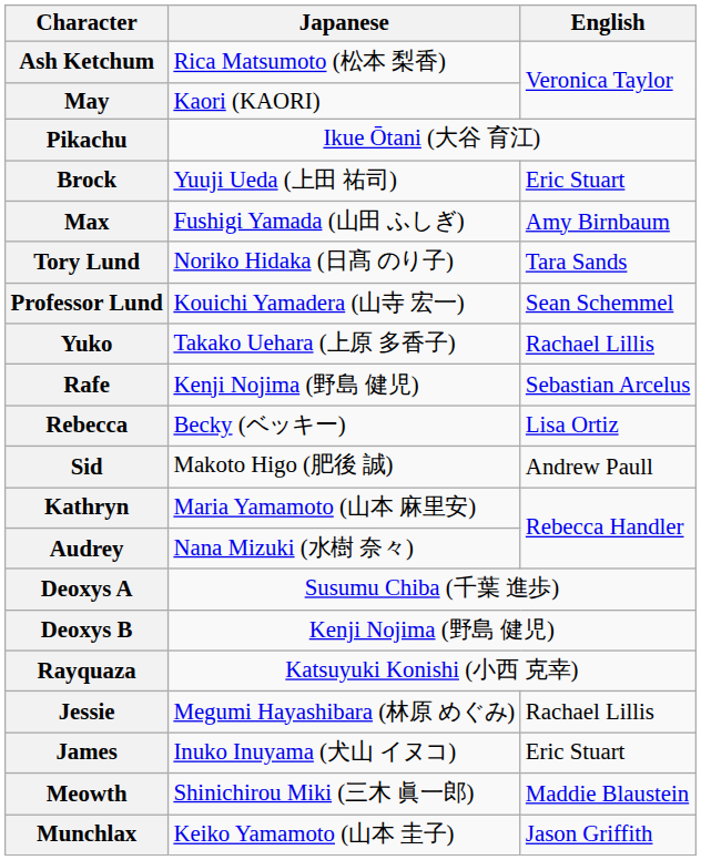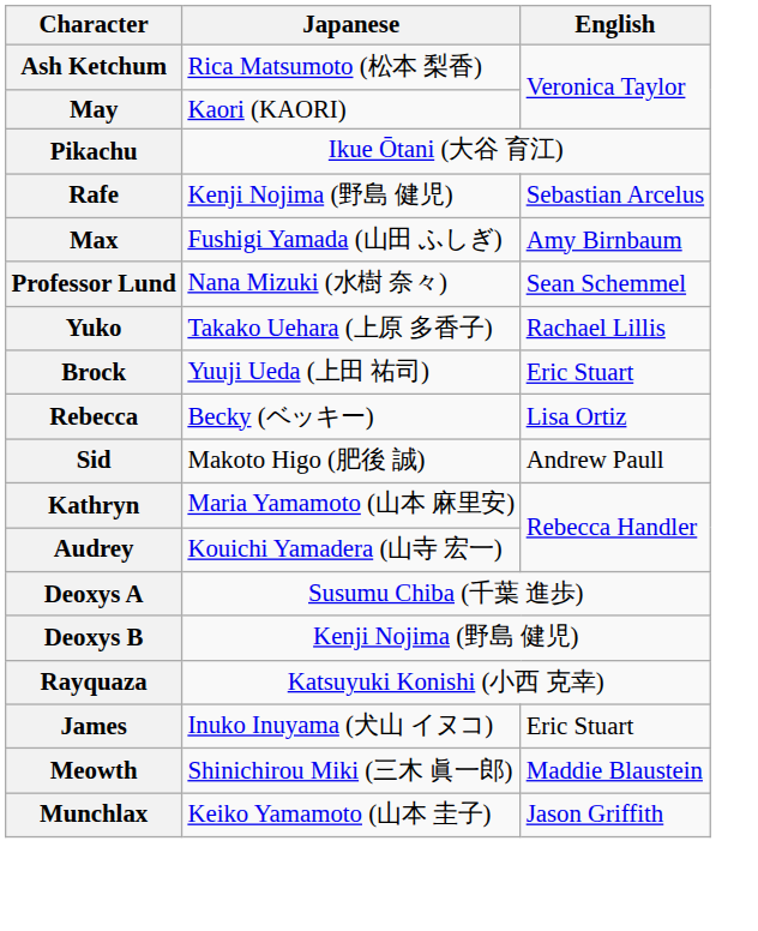 <table class="wikitable">
 <tr>
 <th>Character</th>
 <th>Japanese</th>
 <th>English</th>
 </tr>
 <tr>
 <th>Ash Ketchum</th>
 <td><a href='#'>Rica Matsumoto</a> (松本 梨香)</td>
 <td rowspan="2"><a href='#'>Veronica Taylor</a></td>
 </tr>
 <tr>
 <th>May</th>
 <td><a href='#'>Kaori</a> (KAORI)</td>
 </tr>
 <tr>
 <th>Pikachu</th>
 <td colspan="2" style="text-align: center"><a href='#'>Ikue Ōtani</a> (大谷 育江)</td>
 </tr>
 <tr>
-<th>Brock</th>
-<td><a href='#'>Yuuji Ueda</a> (上田 祐司)</td>
-<td><a href='#'>Eric Stuart</a></td>
+<th>Rafe</th>
+<td><a href='#'>Kenji Nojima</a> (野島 健児)</td>
+<td><a href='#'>Sebastian Arcelus</a></td>
 </tr>
 <tr>
 <th>Max</th>
 <td><a href='#'>Fushigi Yamada</a> (山田 ふしぎ)</td>
 <td><a href='#'>Amy Birnbaum</a></td>
 </tr>
 <tr>
-<th>Tory Lund</th>
-<td><a href='#'>Noriko Hidaka</a> (日髙 のり子)</td>
-<td><a href='#'>Tara Sands</a></td>
-</tr>
-<tr>
 <th>Professor Lund</th>
-<td><a href='#'>Kouichi Yamadera</a> (山寺 宏一)</td>
+<td><a href='#'>Nana Mizuki</a> (水樹 奈々)</td>
 <td><a href='#'>Sean Schemmel</a></td>
 </tr>
 <tr>
 <th>Yuko</th>
 <td><a href='#'>Takako Uehara</a> (上原 多香子)</td>
 <td><a href='#'>Rachael Lillis</a></td>
 </tr>
 <tr>
-<th>Rafe</th>
-<td><a href='#'>Kenji Nojima</a> (野島 健児)</td>
-<td><a href='#'>Sebastian Arcelus</a></td>
+<th>Brock</th>
+<td><a href='#'>Yuuji Ueda</a> (上田 祐司)</td>
+<td><a href='#'>Eric Stuart</a></td>
 </tr>
 <tr>
 <th>Rebecca</th>
 <td><a href='#'>Becky</a> (ベッキー)</td>
 <td><a href='#'>Lisa Ortiz</a></td>
 </tr>
 <tr>
 <th>Sid</th>
 <td>Makoto Higo (肥後 誠)</td>
 <td>Andrew Paull</td>
 </tr>
 <tr>
 <th>Kathryn</th>
 <td><a href='#'>Maria Yamamoto</a> (山本 麻里安)</td>
 <td rowspan="2"><a href='#'>Rebecca Handler</a></td>
 </tr>
 <tr>
 <th>Audrey</th>
-<td><a href='#'>Nana Mizuki</a> (水樹 奈々)</td>
+<td><a href='#'>Kouichi Yamadera</a> (山寺 宏一)</td>
 </tr>
 <tr>
 <th>Deoxys A</th>
 <td colspan="2" style="text-align: center"><a href='#'>Susumu Chiba</a> (千葉 進歩)</td>
 </tr>
 <tr>
 <th>Deoxys B</th>
 <td colspan="2" style="text-align: center"><a href='#'>Kenji Nojima</a> (野島 健児)</td>
 </tr>
 <tr>
 <th>Rayquaza</th>
 <td colspan="2" style="text-align: center"><a href='#'>Katsuyuki Konishi</a> (小西 克幸)</td>
-</tr>
-<tr>
-<th>Jessie</th>
-<td><a href='#'>Megumi Hayashibara</a> (林原 めぐみ)</td>
-<td>Rachael Lillis</td>
 </tr>
 <tr>
 <th>James</th>
 <td><a href='#'>Inuko Inuyama</a> (犬山 イヌコ)</td>
 <td>Eric Stuart</td>
 </tr>
 <tr>
 <th>Meowth</th>
 <td><a href='#'>Shinichirou Miki</a> (三木 眞一郎)</td>
 <td><a href='#'>Maddie Blaustein</a></td>
 </tr>
 <tr>
 <th>Munchlax</th>
 <td><a href='#'>Keiko Yamamoto</a> (山本 圭子)</td>
 <td><a href='#'>Jason Griffith</a></td>
 </tr>
 </table>
